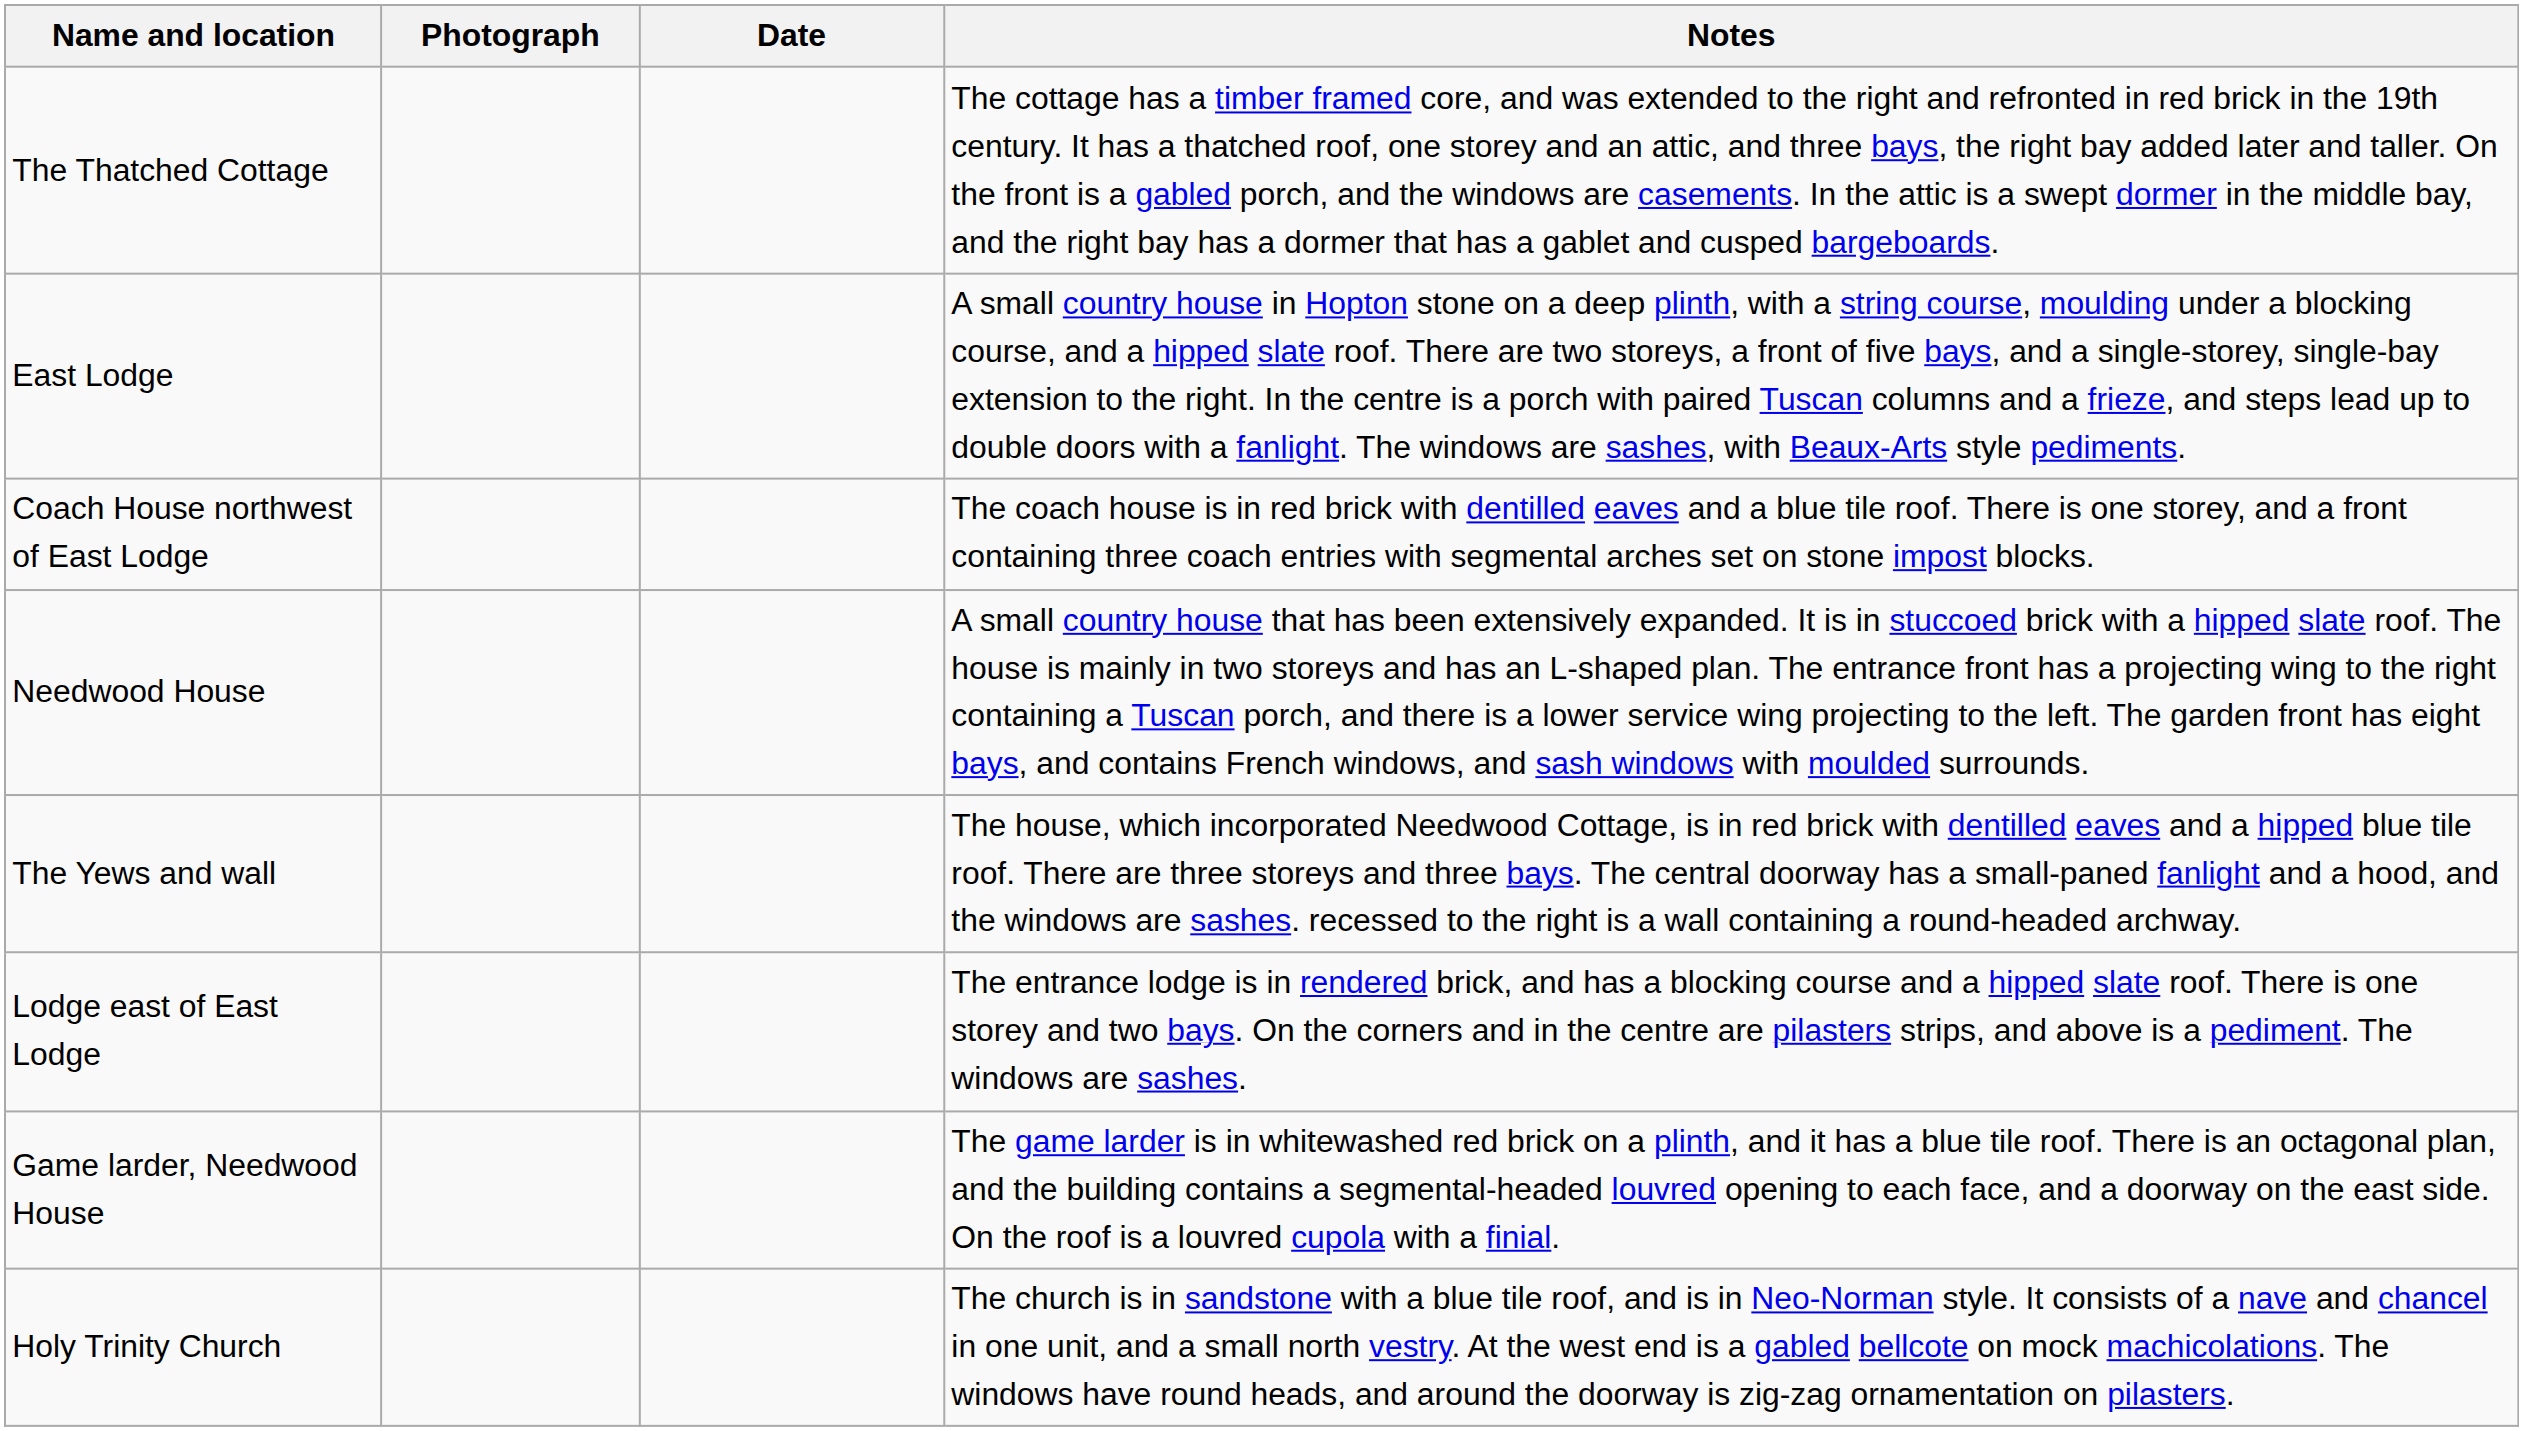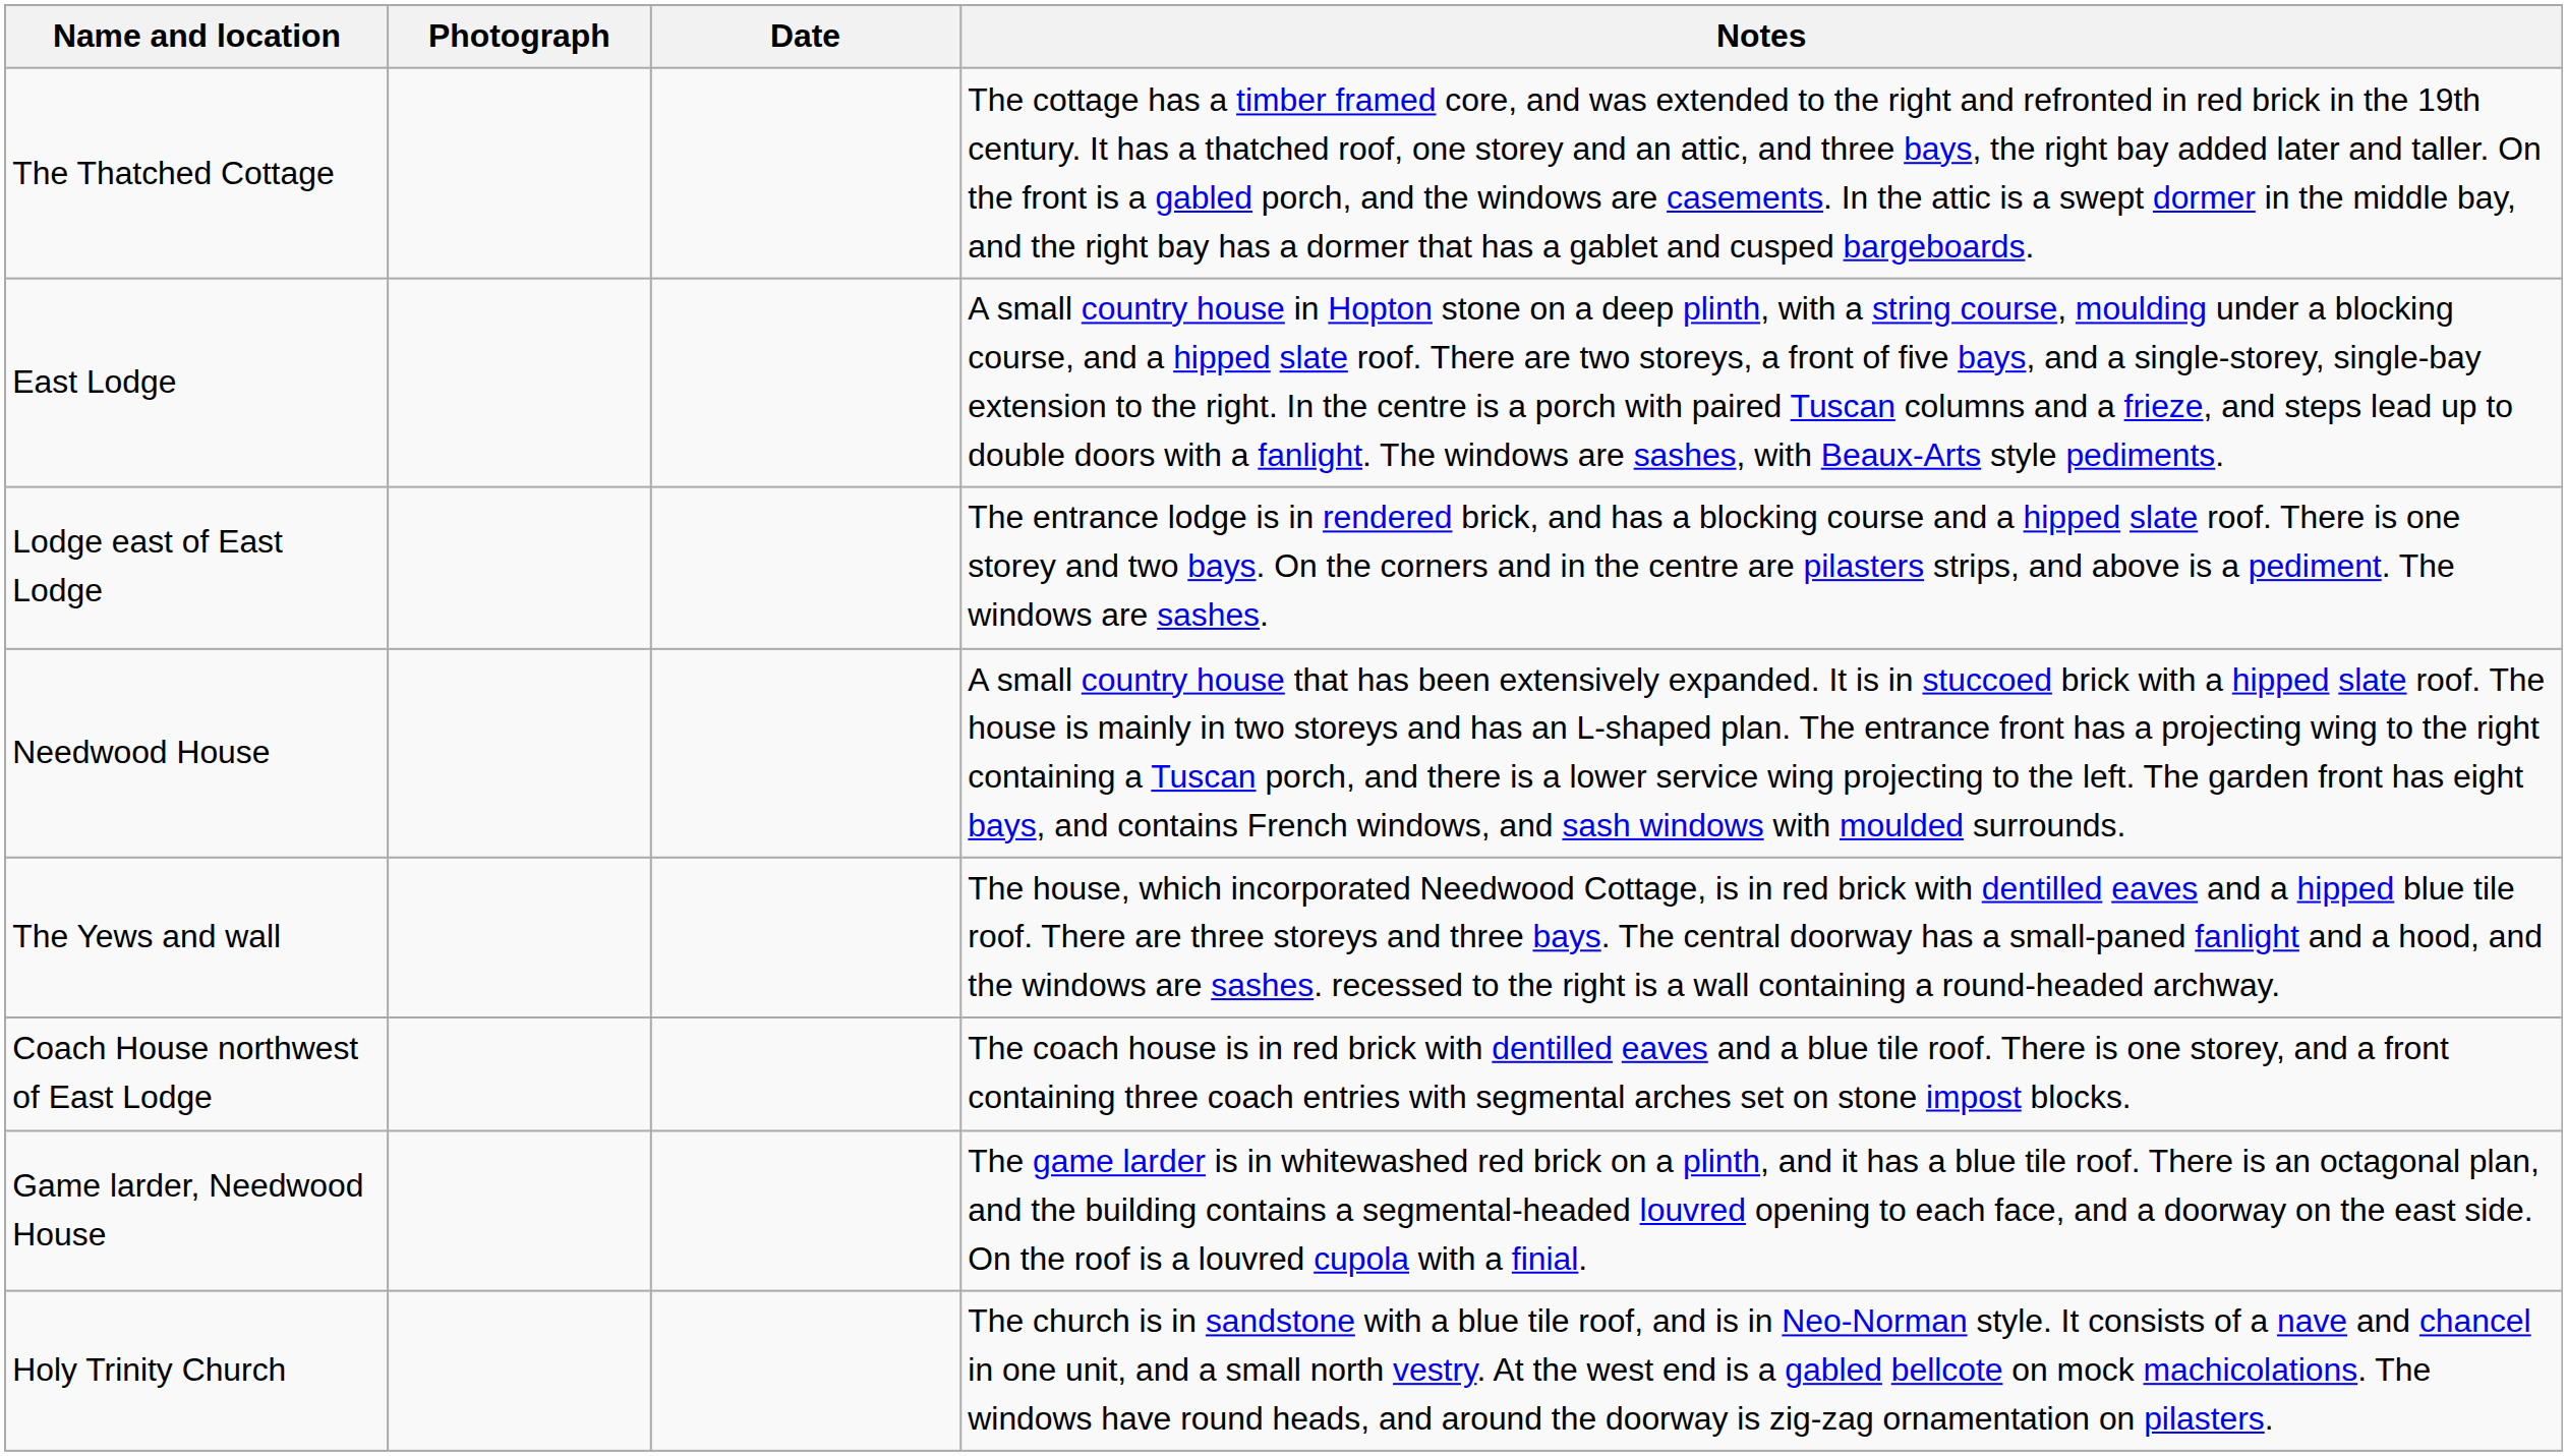 <table class="wikitable sortable plainrowheaders" style="width:100%;border:0px;text-align:left;line-height:150%;">
 <tr>
 <th scope="col"  style="width:150px">Name and location</th>
 <th scope="col"  style="width:100px" class="unsortable">Photograph</th>
 <th scope="col"  style="width:120px">Date</th>
 <th scope="col"  style="width:650px" class="unsortable">Notes</th>
 </tr>
 <tr>
 <td>The Thatched Cottage<br><small></small></td>
 <td></td>
 <td align="center"></td>
 <td>The cottage has a <a href='#'>timber framed</a> core, and was extended to the right and refronted in red brick in the 19th century.  It has a thatched roof, one storey and an attic, and three <a href='#'>bays</a>, the right bay added later and taller.  On the front is a <a href='#'>gabled</a> porch, and the windows are <a href='#'>casements</a>.  In the attic is a swept <a href='#'>dormer</a> in the middle bay, and the right bay has a dormer that has a gablet and cusped <a href='#'>bargeboards</a>.</td>
 </tr>
 <tr>
 <td>East Lodge<br><small></small></td>
 <td></td>
 <td align="center"></td>
 <td>A small <a href='#'>country house</a> in <a href='#'>Hopton</a> stone on a deep <a href='#'>plinth</a>, with a <a href='#'>string course</a>, <a href='#'>moulding</a> under a blocking course, and a <a href='#'>hipped</a> <a href='#'>slate</a> roof.  There are two storeys, a front of five <a href='#'>bays</a>, and a single-storey, single-bay extension to the right.  In the centre is a porch with paired <a href='#'>Tuscan</a> columns and a <a href='#'>frieze</a>, and steps lead up to double doors with a <a href='#'>fanlight</a>.  The windows are <a href='#'>sashes</a>, with <a href='#'>Beaux-Arts</a> style <a href='#'>pediments</a>.</td>
 </tr>
 <tr>
-<td>Coach House northwest of East Lodge<br><small></small></td>
+<td>Lodge east of East Lodge<br><small></small></td>
 <td></td>
 <td align="center"></td>
-<td>The coach house is in red brick with <a href='#'>dentilled</a> <a href='#'>eaves</a> and a blue tile roof.  There is one storey, and a front containing three coach entries with segmental arches set on stone <a href='#'>impost</a> blocks.</td>
+<td>The entrance lodge is in <a href='#'>rendered</a> brick, and has a blocking course and a <a href='#'>hipped</a> <a href='#'>slate</a> roof.  There is one storey and two <a href='#'>bays</a>.  On the corners and in the centre are <a href='#'>pilasters</a> strips, and above is a <a href='#'>pediment</a>.  The windows are <a href='#'>sashes</a>.</td>
 </tr>
 <tr>
 <td>Needwood House<br><small></small></td>
 <td></td>
 <td align="center"></td>
 <td>A small <a href='#'>country house</a> that has been extensively expanded.  It is in <a href='#'>stuccoed</a> brick with a <a href='#'>hipped</a> <a href='#'>slate</a> roof.  The house is mainly in two storeys and has an L-shaped plan.  The entrance front has a projecting wing to the right containing a <a href='#'>Tuscan</a> porch, and there is a lower service wing projecting to the left.  The garden front has eight <a href='#'>bays</a>, and contains French windows, and <a href='#'>sash windows</a> with <a href='#'>moulded</a> surrounds.</td>
 </tr>
 <tr>
 <td>The Yews and wall<br><small></small></td>
 <td></td>
 <td align="center"></td>
 <td>The house, which incorporated Needwood Cottage, is in red brick with <a href='#'>dentilled</a> <a href='#'>eaves</a> and a <a href='#'>hipped</a> blue tile roof.  There are three storeys and three <a href='#'>bays</a>.  The central doorway has a small-paned <a href='#'>fanlight</a> and a hood, and the windows are <a href='#'>sashes</a>.  recessed to the right is a wall containing a round-headed archway.</td>
 </tr>
 <tr>
-<td>Lodge east of East Lodge<br><small></small></td>
+<td>Coach House northwest of East Lodge<br><small></small></td>
 <td></td>
 <td align="center"></td>
-<td>The entrance lodge is in <a href='#'>rendered</a> brick, and has a blocking course and a <a href='#'>hipped</a> <a href='#'>slate</a> roof.  There is one storey and two <a href='#'>bays</a>.  On the corners and in the centre are <a href='#'>pilasters</a> strips, and above is a <a href='#'>pediment</a>.  The windows are <a href='#'>sashes</a>.</td>
+<td>The coach house is in red brick with <a href='#'>dentilled</a> <a href='#'>eaves</a> and a blue tile roof.  There is one storey, and a front containing three coach entries with segmental arches set on stone <a href='#'>impost</a> blocks.</td>
 </tr>
 <tr>
 <td>Game larder, Needwood House<br><small></small></td>
 <td></td>
 <td align="center"></td>
 <td>The <a href='#'>game larder</a> is in whitewashed red brick on a <a href='#'>plinth</a>, and it has a blue tile roof.  There is an octagonal plan, and the building contains a segmental-headed <a href='#'>louvred</a> opening to each face, and a doorway on the east side.  On the roof is a louvred <a href='#'>cupola</a> with a <a href='#'>finial</a>.</td>
 </tr>
 <tr>
 <td>Holy Trinity Church<br><small></small></td>
 <td></td>
 <td align="center"></td>
 <td>The church is in <a href='#'>sandstone</a> with a blue tile roof, and is in <a href='#'>Neo-Norman</a> style.  It consists of a <a href='#'>nave</a> and <a href='#'>chancel</a> in one unit, and a small north <a href='#'>vestry</a>.  At the west end is a <a href='#'>gabled</a> <a href='#'>bellcote</a> on mock <a href='#'>machicolations</a>.  The windows have round heads, and around the doorway is zig-zag ornamentation on <a href='#'>pilasters</a>.</td>
 </tr>
 <tr>
 </tr>
 </table>
